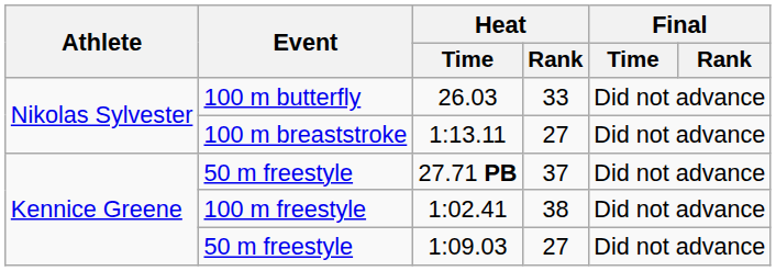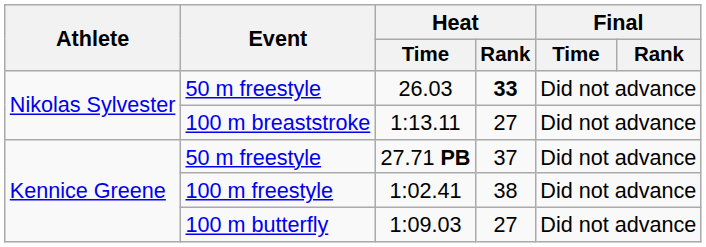 <table class=wikitable style="font-size:90%">
 <tr>
 <th rowspan="2">Athlete</th>
 <th rowspan="2">Event</th>
 <th colspan="2">Heat</th>
 <th colspan="2">Final</th>
 </tr>
 <tr style="font-size:95%">
 <th>Time</th>
 <th>Rank</th>
 <th>Time</th>
 <th>Rank</th>
 </tr>
 <tr align=center>
 <td align=left rowspan=2><a href='#'>Nikolas Sylvester</a></td>
-<td align=left><a href='#'>100 m butterfly</a></td>
+<td align=left><a href='#'>50 m freestyle</a></td>
 <td>26.03</td>
-<td>33</td>
+<td><strong>33</strong></td>
 <td colspan=2>Did not advance</td>
 </tr>
 <tr align=center>
 <td align=left><a href='#'>100 m breaststroke</a></td>
 <td>1:13.11</td>
 <td>27</td>
 <td colspan=2>Did not advance</td>
 </tr>
 <tr align=center>
 <td align=left rowspan=3><a href='#'>Kennice Greene</a></td>
 <td align=left><a href='#'>50 m freestyle</a></td>
 <td>27.71 <strong>PB</strong></td>
 <td>37</td>
 <td colspan=2>Did not advance</td>
 </tr>
 <tr align=center>
 <td align=left><a href='#'>100 m freestyle</a></td>
 <td>1:02.41</td>
 <td>38</td>
 <td colspan=2>Did not advance</td>
 </tr>
 <tr align=center>
-<td align=left><a href='#'>50 m freestyle</a></td>
+<td align=left><a href='#'>100 m butterfly</a></td>
 <td>1:09.03</td>
 <td>27</td>
 <td colspan=2>Did not advance</td>
 </tr>
 </table>
